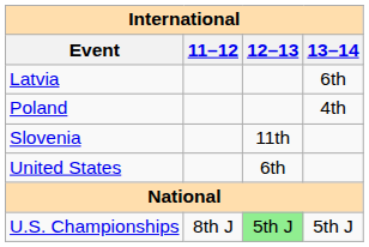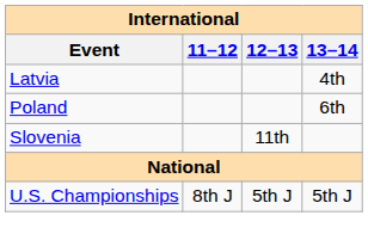 <table class="wikitable" style="text-align:center">
 <tr>
 <th colspan="4" style="background-color: #ffdead; " align="center">International</th>
 </tr>
 <tr>
 <th>Event</th>
 <th><a href='#'>11–12</a></th>
 <th><a href='#'>12–13</a></th>
 <th><a href='#'>13–14</a></th>
 </tr>
 <tr>
 <td align=left> <a href='#'>Latvia</a></td>
 <td></td>
 <td></td>
-<td>6th</td>
+<td>4th</td>
 </tr>
 <tr>
 <td align=left> <a href='#'>Poland</a></td>
 <td></td>
 <td></td>
-<td>4th</td>
+<td>6th</td>
 </tr>
 <tr>
 <td align=left> <a href='#'>Slovenia</a></td>
 <td></td>
 <td>11th</td>
 <td></td>
 </tr>
 <tr>
-<td align=left> <a href='#'>United States</a></td>
-<td></td>
-<td>6th</td>
-<td></td>
-</tr>
-<tr>
 <th colspan="4" style="background-color: #ffdead; " align="center">National</th>
 </tr>
 <tr>
 <td align=left><a href='#'>U.S. Championships</a></td>
 <td>8th J</td>
-<td style="background: lightgreen;">5th J</td>
+<td>5th J</td>
 <td>5th J</td>
 </tr>
 </table>
